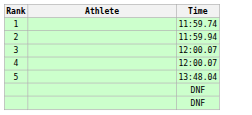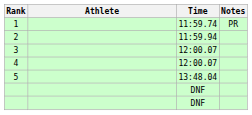 <table class="wikitable" style="text-align:center">
 <tr>
 <th>Rank</th>
 <th Style="width:18em">Athlete</th>
 <th>Time</th>
+<th>Notes</th>
 </tr>
 <tr style="background:#cfc">
 <td>1</td>
 <td style="text-align:left"></td>
 <td>11:59.74</td>
+<td>PR</td>
 </tr>
 <tr style="background:#cfc">
 <td>2</td>
 <td style="text-align:left"></td>
 <td>11:59.94</td>
+<td></td>
 </tr>
 <tr style="background:#cfc">
 <td>3</td>
 <td style="text-align:left"></td>
 <td>12:00.07</td>
+<td></td>
 </tr>
 <tr style="background:#cfc">
 <td>4</td>
 <td style="text-align:left"></td>
 <td>12:00.07</td>
+<td></td>
 </tr>
 <tr style="background:#cfc">
 <td>5</td>
 <td style="text-align:left"></td>
 <td>13:48.04</td>
+<td></td>
 </tr>
 <tr style="background:#cfc">
 <td></td>
 <td style="text-align:left"></td>
 <td>DNF</td>
+<td></td>
 </tr>
 <tr style="background:#cfc">
 <td></td>
 <td style="text-align:left"></td>
 <td>DNF</td>
+<td></td>
 </tr>
 </table>
